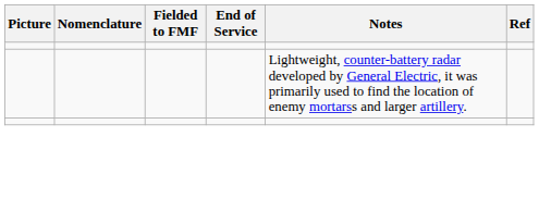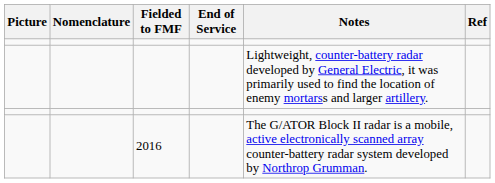 <table class="wikitable sortable">
 <tr>
 <th class="unsortable">Picture</th>
 <th class="unsortable">Nomenclature</th>
 <th class="unsortable">Fielded to FMF</th>
 <th class="unsortable">End of Service</th>
 <th class="unsortable">Notes</th>
 <th class="unsortable">Ref</th>
 </tr>
 <tr>
 <td></td>
 <td></td>
 <td></td>
 <td></td>
 <td></td>
 <td></td>
 </tr>
 <tr>
 <td></td>
 <td></td>
 <td></td>
 <td></td>
 <td>Lightweight, <a href='#'>counter-battery radar</a> developed by <a href='#'>General Electric</a>, it was primarily used to find the location of enemy <a href='#'>mortars</a>s and larger <a href='#'>artillery</a>.</td>
 <td></td>
 </tr>
 <tr>
 <td></td>
 <td></td>
 <td></td>
 <td></td>
 <td></td>
 <td></td>
 </tr>
+<tr>
+<td></td>
+<td></td>
+<td>2016</td>
+<td></td>
+<td>The G/ATOR Block II radar is a mobile, <a href='#'>active electronically scanned array</a> counter-battery radar system developed by <a href='#'>Northrop Grumman</a>.</td>
+<td></td>
+</tr>
 </table>
